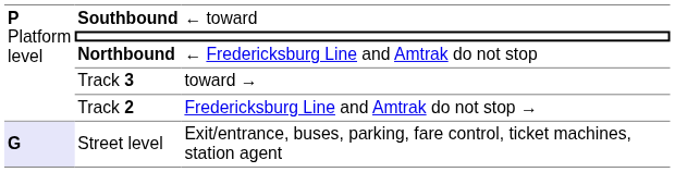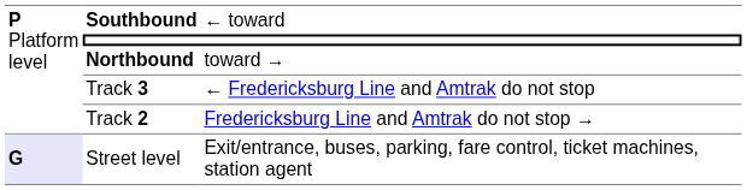 <table border=0 cellspacing=0 cellpadding=3>
 <tr>
 <td style="border-top:solid 1px gray;border-bottom:solid 1px gray" rowspan=5 valign=top><strong>P</strong><br>Platform level</td>
 <td style="border-top:solid 1px gray"><span><strong>Southbound</strong></span></td>
 <td style="border-top:solid 1px gray">←  toward  </td>
 </tr>
 <tr>
 <td style="border-bottom:solid 2px black;border-right:solid 2px black;border-left:solid 2px black;border-top:solid 2px black;text-align:center" colspan=2></td>
 </tr>
 <tr>
 <td style="border-bottom:solid 1px gray"><span><strong>Northbound</strong></span></td>
-<td style="border-bottom:solid 1px gray">←   <a href='#'>Fredericksburg Line</a> and <a href='#'>Amtrak</a> do not stop</td>
+<td style="border-bottom:solid 1px gray">  toward   →</td>
 </tr>
 <tr>
 <td style="border-bottom:solid 1px gray">Track <strong>3</strong></td>
-<td style="border-bottom:solid 1px gray">  toward   →</td>
+<td style="border-bottom:solid 1px gray">←   <a href='#'>Fredericksburg Line</a> and <a href='#'>Amtrak</a> do not stop</td>
 </tr>
 <tr>
 <td style="border-bottom:solid 1px gray">Track <strong>2</strong></td>
 <td style="border-bottom:solid 1px gray">   <a href='#'>Fredericksburg Line</a> and <a href='#'>Amtrak</a> do not stop →</td>
 </tr>
 <tr>
 <td style="background: lavender; border-bottom:solid 1px gray" width=50><strong>G</strong></td>
 <td style="border-bottom:solid 1px gray">Street level</td>
 <td style="border-bottom:solid 1px gray">Exit/entrance, buses, parking, fare control, ticket machines, station agent</td>
 </tr>
 </table>
